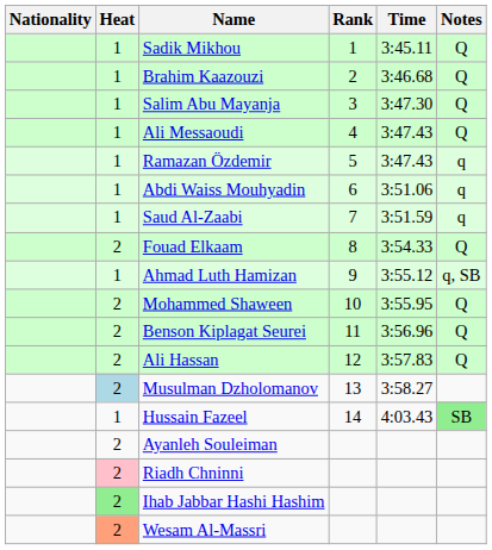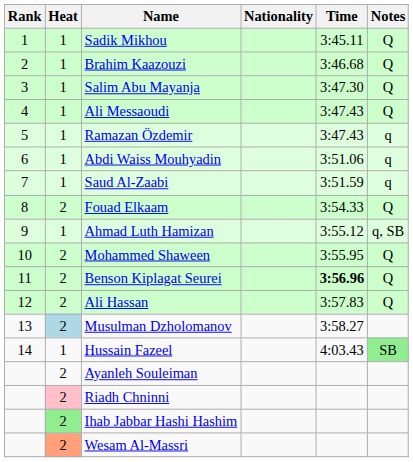 <table class="wikitable sortable" style="text-align:center;font-size:95%">
 <tr>
-<th>Nationality</th>
+<th>Rank</th>
 <th>Heat</th>
 <th>Name</th>
-<th>Rank</th>
+<th>Nationality</th>
 <th>Time</th>
 <th>Notes</th>
 </tr>
 <tr bgcolor=ccffcc>
-<td align=left></td>
+<td>1</td>
 <td>1</td>
 <td align=left><a href='#'>Sadik Mikhou</a></td>
-<td>1</td>
+<td align=left></td>
 <td>3:45.11</td>
 <td>Q</td>
 </tr>
 <tr bgcolor=ccffcc>
-<td align=left></td>
+<td>2</td>
 <td>1</td>
 <td align=left><a href='#'>Brahim Kaazouzi</a></td>
-<td>2</td>
+<td align=left></td>
 <td>3:46.68</td>
 <td>Q</td>
 </tr>
 <tr bgcolor=ccffcc>
-<td align=left></td>
+<td>3</td>
 <td>1</td>
 <td align=left><a href='#'>Salim Abu Mayanja</a></td>
-<td>3</td>
+<td align=left></td>
 <td>3:47.30</td>
 <td>Q</td>
 </tr>
 <tr bgcolor=ccffcc>
-<td align=left></td>
+<td>4</td>
 <td>1</td>
 <td align=left><a href='#'>Ali Messaoudi</a></td>
-<td>4</td>
+<td align=left></td>
 <td>3:47.43</td>
 <td>Q</td>
 </tr>
 <tr bgcolor=ddffdd>
-<td align=left></td>
+<td>5</td>
 <td>1</td>
 <td align=left><a href='#'>Ramazan Özdemir</a></td>
-<td>5</td>
+<td align=left></td>
 <td>3:47.43</td>
 <td>q</td>
 </tr>
 <tr bgcolor=ddffdd>
-<td align=left></td>
+<td>6</td>
 <td>1</td>
 <td align=left><a href='#'>Abdi Waiss Mouhyadin</a></td>
-<td>6</td>
+<td align=left></td>
 <td>3:51.06</td>
 <td>q</td>
 </tr>
 <tr bgcolor=ddffdd>
-<td align=left></td>
+<td>7</td>
 <td>1</td>
 <td align=left><a href='#'>Saud Al-Zaabi</a></td>
-<td>7</td>
+<td align=left></td>
 <td>3:51.59</td>
 <td>q</td>
 </tr>
 <tr bgcolor=ccffcc>
-<td align=left></td>
+<td>8</td>
 <td>2</td>
 <td align=left><a href='#'>Fouad Elkaam</a></td>
-<td>8</td>
+<td align=left></td>
 <td>3:54.33</td>
 <td>Q</td>
 </tr>
 <tr bgcolor=ddffdd>
-<td align=left></td>
+<td>9</td>
 <td>1</td>
 <td align=left><a href='#'>Ahmad Luth Hamizan</a></td>
-<td>9</td>
+<td align=left></td>
 <td>3:55.12</td>
 <td>q, SB</td>
 </tr>
 <tr bgcolor=ccffcc>
-<td align=left></td>
+<td>10</td>
 <td>2</td>
 <td align=left><a href='#'>Mohammed Shaween</a></td>
-<td>10</td>
+<td align=left></td>
 <td>3:55.95</td>
 <td>Q</td>
 </tr>
 <tr bgcolor=ccffcc>
-<td align=left></td>
+<td>11</td>
 <td>2</td>
 <td align=left><a href='#'>Benson Kiplagat Seurei</a></td>
-<td>11</td>
-<td>3:56.96</td>
+<td align=left></td>
+<td><strong>3:56.96</strong></td>
 <td>Q</td>
 </tr>
 <tr bgcolor=ccffcc>
-<td align=left></td>
+<td>12</td>
 <td>2</td>
 <td align=left><a href='#'>Ali Hassan</a></td>
-<td>12</td>
+<td align=left></td>
 <td>3:57.83</td>
 <td>Q</td>
 </tr>
 <tr>
-<td align=left></td>
+<td>13</td>
 <td style="background: lightblue;">2</td>
 <td align=left><a href='#'>Musulman Dzholomanov</a></td>
-<td>13</td>
+<td align=left></td>
 <td>3:58.27</td>
 <td></td>
 </tr>
 <tr>
-<td align=left></td>
+<td>14</td>
 <td>1</td>
 <td align=left><a href='#'>Hussain Fazeel</a></td>
-<td>14</td>
+<td align=left></td>
 <td>4:03.43</td>
 <td style="background: lightgreen;">SB</td>
 </tr>
 <tr>
-<td align=left></td>
+<td></td>
 <td>2</td>
 <td align=left><a href='#'>Ayanleh Souleiman</a></td>
-<td></td>
+<td align=left></td>
 <td></td>
 <td></td>
 </tr>
 <tr>
-<td align=left></td>
+<td></td>
 <td style="background: pink;">2</td>
 <td align=left><a href='#'>Riadh Chninni</a></td>
-<td></td>
+<td align=left></td>
 <td></td>
 <td></td>
 </tr>
 <tr>
-<td align=left></td>
+<td></td>
 <td style="background: lightgreen;">2</td>
 <td align=left><a href='#'>Ihab Jabbar Hashi Hashim</a></td>
-<td></td>
+<td align=left></td>
 <td></td>
 <td></td>
 </tr>
 <tr>
-<td align=left></td>
+<td></td>
 <td style="background: lightsalmon;">2</td>
 <td align=left><a href='#'>Wesam Al-Massri</a></td>
-<td></td>
+<td align=left></td>
 <td></td>
 <td></td>
 </tr>
 </table>
